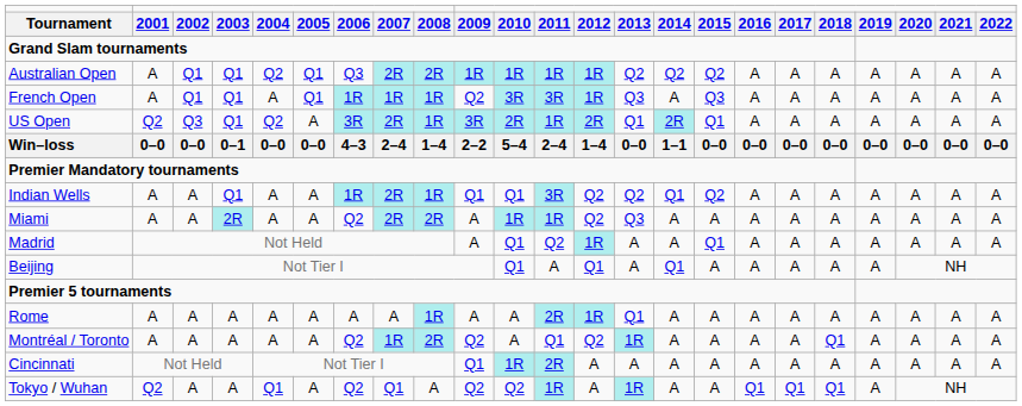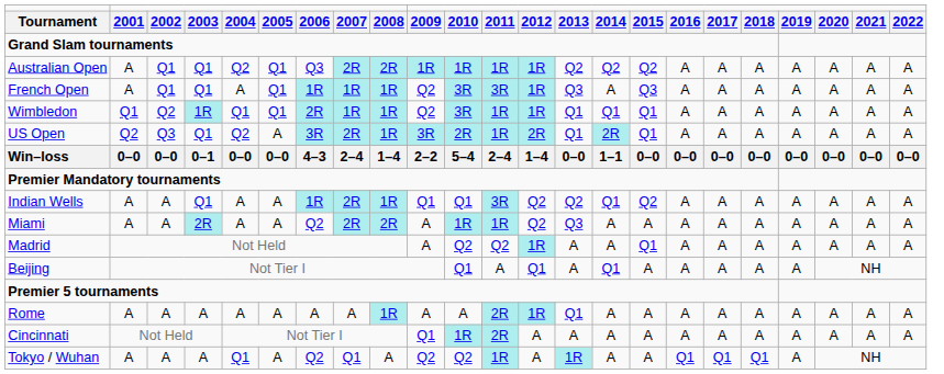 <table class=wikitable style=text-align:center;font-size:97%>
 <tr>
 <td colspan="1"></td>
 <td colspan="8"></td>
 <td colspan="14"></td>
 </tr>
 <tr>
 <th>Tournament</th>
 <th><a href='#'>2001</a></th>
 <th><a href='#'>2002</a></th>
 <th><a href='#'>2003</a></th>
 <th><a href='#'>2004</a></th>
 <th><a href='#'>2005</a></th>
 <th><a href='#'>2006</a></th>
 <th><a href='#'>2007</a></th>
 <th><a href='#'>2008</a></th>
 <th><a href='#'>2009</a></th>
 <th><a href='#'>2010</a></th>
 <th><a href='#'>2011</a></th>
 <th><a href='#'>2012</a></th>
 <th><a href='#'>2013</a></th>
 <th><a href='#'>2014</a></th>
 <th><a href='#'>2015</a></th>
 <th><a href='#'>2016</a></th>
 <th><a href='#'>2017</a></th>
 <th><a href='#'>2018</a></th>
 <th><a href='#'>2019</a></th>
 <th><a href='#'>2020</a></th>
 <th><a href='#'>2021</a></th>
 <th><a href='#'>2022</a></th>
 </tr>
 <tr>
 <td colspan="19" align="left"><strong>Grand Slam tournaments</strong></td>
 </tr>
 <tr>
 <td align=left><a href='#'>Australian Open</a></td>
 <td>A</td>
 <td><a href='#'>Q1</a></td>
 <td><a href='#'>Q1</a></td>
 <td><a href='#'>Q2</a></td>
 <td><a href='#'>Q1</a></td>
 <td><a href='#'>Q3</a></td>
 <td bgcolor=afeeee><a href='#'>2R</a></td>
 <td bgcolor=afeeee><a href='#'>2R</a></td>
 <td bgcolor=afeeee><a href='#'>1R</a></td>
 <td bgcolor=afeeee><a href='#'>1R</a></td>
 <td bgcolor=afeeee><a href='#'>1R</a></td>
 <td bgcolor=afeeee><a href='#'>1R</a></td>
 <td><a href='#'>Q2</a></td>
 <td><a href='#'>Q2</a></td>
 <td><a href='#'>Q2</a></td>
 <td>A</td>
 <td>A</td>
 <td>A</td>
 <td>A</td>
 <td>A</td>
 <td>A</td>
 <td>A</td>
 </tr>
 <tr>
 <td align=left><a href='#'>French Open</a></td>
 <td>A</td>
 <td><a href='#'>Q1</a></td>
 <td><a href='#'>Q1</a></td>
 <td>A</td>
 <td><a href='#'>Q1</a></td>
 <td bgcolor=afeeee><a href='#'>1R</a></td>
 <td bgcolor=afeeee><a href='#'>1R</a></td>
 <td bgcolor=afeeee><a href='#'>1R</a></td>
 <td><a href='#'>Q2</a></td>
 <td bgcolor=afeeee><a href='#'>3R</a></td>
 <td bgcolor=afeeee><a href='#'>3R</a></td>
 <td bgcolor=afeeee><a href='#'>1R</a></td>
 <td><a href='#'>Q3</a></td>
 <td>A</td>
 <td><a href='#'>Q3</a></td>
+<td>A</td>
+<td>A</td>
+<td>A</td>
+<td>A</td>
+<td>A</td>
+<td>A</td>
+<td>A</td>
+</tr>
+<tr>
+<td align=left><a href='#'>Wimbledon</a></td>
+<td><a href='#'>Q1</a></td>
+<td><a href='#'>Q2</a></td>
+<td bgcolor=afeeee><a href='#'>1R</a></td>
+<td><a href='#'>Q1</a></td>
+<td><a href='#'>Q1</a></td>
+<td bgcolor=afeeee><a href='#'>2R</a></td>
+<td bgcolor=afeeee><a href='#'>1R</a></td>
+<td bgcolor=afeeee><a href='#'>1R</a></td>
+<td><a href='#'>Q2</a></td>
+<td bgcolor=afeeee><a href='#'>3R</a></td>
+<td bgcolor=afeeee><a href='#'>1R</a></td>
+<td bgcolor=afeeee><a href='#'>1R</a></td>
+<td><a href='#'>Q1</a></td>
+<td><a href='#'>Q1</a></td>
+<td><a href='#'>Q1</a></td>
 <td>A</td>
 <td>A</td>
 <td>A</td>
 <td>A</td>
 <td>A</td>
 <td>A</td>
 <td>A</td>
 </tr>
 <tr>
 <td align=left><a href='#'>US Open</a></td>
 <td><a href='#'>Q2</a></td>
 <td><a href='#'>Q3</a></td>
 <td><a href='#'>Q1</a></td>
 <td><a href='#'>Q2</a></td>
 <td>A</td>
 <td bgcolor=afeeee><a href='#'>3R</a></td>
 <td bgcolor=afeeee><a href='#'>2R</a></td>
 <td bgcolor=afeeee><a href='#'>1R</a></td>
 <td bgcolor=afeeee><a href='#'>3R</a></td>
 <td bgcolor=afeeee><a href='#'>2R</a></td>
 <td bgcolor=afeeee><a href='#'>1R</a></td>
 <td bgcolor=afeeee><a href='#'>2R</a></td>
 <td><a href='#'>Q1</a></td>
 <td bgcolor=afeeee><a href='#'>2R</a></td>
 <td><a href='#'>Q1</a></td>
 <td>A</td>
 <td>A</td>
 <td>A</td>
 <td>A</td>
 <td>A</td>
 <td>A</td>
 <td>A</td>
 </tr>
 <tr>
 <th style=text-align:left>Win–loss</th>
 <th>0–0</th>
 <th>0–0</th>
 <th>0–1</th>
 <th>0–0</th>
 <th>0–0</th>
 <th>4–3</th>
 <th>2–4</th>
 <th>1–4</th>
 <th>2–2</th>
 <th>5–4</th>
 <th>2–4</th>
 <th>1–4</th>
 <th>0–0</th>
 <th>1–1</th>
 <th>0–0</th>
 <th>0–0</th>
 <th>0–0</th>
 <th>0–0</th>
 <th>0–0</th>
 <th>0–0</th>
 <th>0–0</th>
 <th>0–0</th>
 </tr>
 <tr>
 <td colspan="19" align="left"><strong>Premier Mandatory tournaments</strong></td>
 </tr>
 <tr>
 <td align=left><a href='#'>Indian Wells</a></td>
 <td>A</td>
 <td>A</td>
 <td><a href='#'>Q1</a></td>
 <td>A</td>
 <td>A</td>
 <td bgcolor=afeeee><a href='#'>1R</a></td>
 <td bgcolor=afeeee><a href='#'>2R</a></td>
 <td bgcolor=afeeee><a href='#'>1R</a></td>
 <td><a href='#'>Q1</a></td>
 <td><a href='#'>Q1</a></td>
 <td bgcolor=afeeee><a href='#'>3R</a></td>
 <td><a href='#'>Q2</a></td>
 <td><a href='#'>Q2</a></td>
 <td><a href='#'>Q1</a></td>
 <td><a href='#'>Q2</a></td>
 <td>A</td>
 <td>A</td>
 <td>A</td>
 <td>A</td>
 <td>A</td>
 <td>A</td>
 <td>A</td>
 </tr>
 <tr>
 <td align=left><a href='#'>Miami</a></td>
 <td>A</td>
 <td>A</td>
 <td bgcolor=afeeee><a href='#'>2R</a></td>
 <td>A</td>
 <td>A</td>
 <td><a href='#'>Q2</a></td>
 <td bgcolor=afeeee><a href='#'>2R</a></td>
 <td bgcolor=afeeee><a href='#'>2R</a></td>
 <td>A</td>
 <td bgcolor=afeeee><a href='#'>1R</a></td>
 <td bgcolor=afeeee><a href='#'>1R</a></td>
 <td><a href='#'>Q2</a></td>
 <td><a href='#'>Q3</a></td>
 <td>A</td>
 <td>A</td>
 <td>A</td>
 <td>A</td>
 <td>A</td>
 <td>A</td>
 <td>A</td>
 <td>A</td>
 <td>A</td>
 </tr>
 <tr>
 <td align=left><a href='#'>Madrid</a></td>
 <td colspan=8 style=color:#767676>Not Held</td>
 <td>A</td>
-<td><a href='#'>Q1</a></td>
+<td><a href='#'>Q2</a></td>
 <td><a href='#'>Q2</a></td>
 <td bgcolor=afeeee><a href='#'>1R</a></td>
 <td>A</td>
 <td>A</td>
 <td><a href='#'>Q1</a></td>
 <td>A</td>
 <td>A</td>
 <td>A</td>
 <td>A</td>
 <td>A</td>
 <td>A</td>
 <td>A</td>
 </tr>
 <tr>
 <td align=left><a href='#'>Beijing</a></td>
 <td colspan=9 style=color:#767676>Not Tier I</td>
 <td><a href='#'>Q1</a></td>
 <td>A</td>
 <td><a href='#'>Q1</a></td>
 <td>A</td>
 <td><a href='#'>Q1</a></td>
 <td>A</td>
 <td>A</td>
 <td>A</td>
 <td>A</td>
 <td>A</td>
 <td colspan="3">NH</td>
 </tr>
 <tr>
 <td colspan="19" align="left"><strong>Premier 5 tournaments</strong></td>
 </tr>
 <tr>
 <td align="left"><a href='#'>Rome</a></td>
 <td>A</td>
 <td>A</td>
 <td>A</td>
 <td>A</td>
 <td>A</td>
 <td>A</td>
 <td>A</td>
 <td bgcolor="afeeee"><a href='#'>1R</a></td>
 <td>A</td>
 <td>A</td>
 <td bgcolor="afeeee"><a href='#'>2R</a></td>
 <td bgcolor="afeeee"><a href='#'>1R</a></td>
 <td><a href='#'>Q1</a></td>
 <td>A</td>
 <td>A</td>
 <td>A</td>
 <td>A</td>
 <td>A</td>
 <td>A</td>
 <td>A</td>
 <td>A</td>
 <td>A</td>
 </tr>
 <tr>
-<td align="left"><a href='#'>Montréal / Toronto</a></td>
-<td>A</td>
-<td>A</td>
-<td>A</td>
-<td>A</td>
-<td>A</td>
-<td><a href='#'>Q2</a></td>
-<td bgcolor="afeeee"><a href='#'>1R</a></td>
-<td bgcolor="afeeee"><a href='#'>2R</a></td>
-<td><a href='#'>Q2</a></td>
-<td>A</td>
-<td><a href='#'>Q1</a></td>
-<td><a href='#'>Q2</a></td>
-<td bgcolor="afeeee"><a href='#'>1R</a></td>
-<td>A</td>
-<td>A</td>
-<td>A</td>
-<td>A</td>
-<td><a href='#'>Q1</a></td>
-<td>A</td>
-<td>A</td>
-<td>A</td>
-<td>A</td>
-</tr>
-<tr>
 <td align="left"><a href='#'>Cincinnati</a></td>
 <td colspan="3" style="color:#767676">Not Held</td>
 <td colspan="5" style="color:#767676">Not Tier I</td>
 <td><a href='#'>Q1</a></td>
 <td bgcolor="afeeee"><a href='#'>1R</a></td>
 <td bgcolor="afeeee"><a href='#'>2R</a></td>
 <td>A</td>
 <td>A</td>
 <td>A</td>
 <td>A</td>
 <td>A</td>
 <td>A</td>
 <td>A</td>
 <td>A</td>
 <td>A</td>
 <td>A</td>
 <td>A</td>
 </tr>
 <tr>
 <td align="left"><a href='#'>Tokyo</a> / <a href='#'>Wuhan</a></td>
-<td><a href='#'>Q2</a></td>
+<td>A</td>
 <td>A</td>
 <td>A</td>
 <td><a href='#'>Q1</a></td>
 <td>A</td>
 <td><a href='#'>Q2</a></td>
 <td><a href='#'>Q1</a></td>
 <td>A</td>
 <td><a href='#'>Q2</a></td>
 <td><a href='#'>Q2</a></td>
 <td bgcolor="afeeee"><a href='#'>1R</a></td>
 <td>A</td>
 <td bgcolor="afeeee"><a href='#'>1R</a></td>
 <td>A</td>
 <td>A</td>
 <td><a href='#'>Q1</a></td>
 <td><a href='#'>Q1</a></td>
 <td><a href='#'>Q1</a></td>
 <td>A</td>
 <td colspan="3">NH</td>
 </tr>
 </table>
